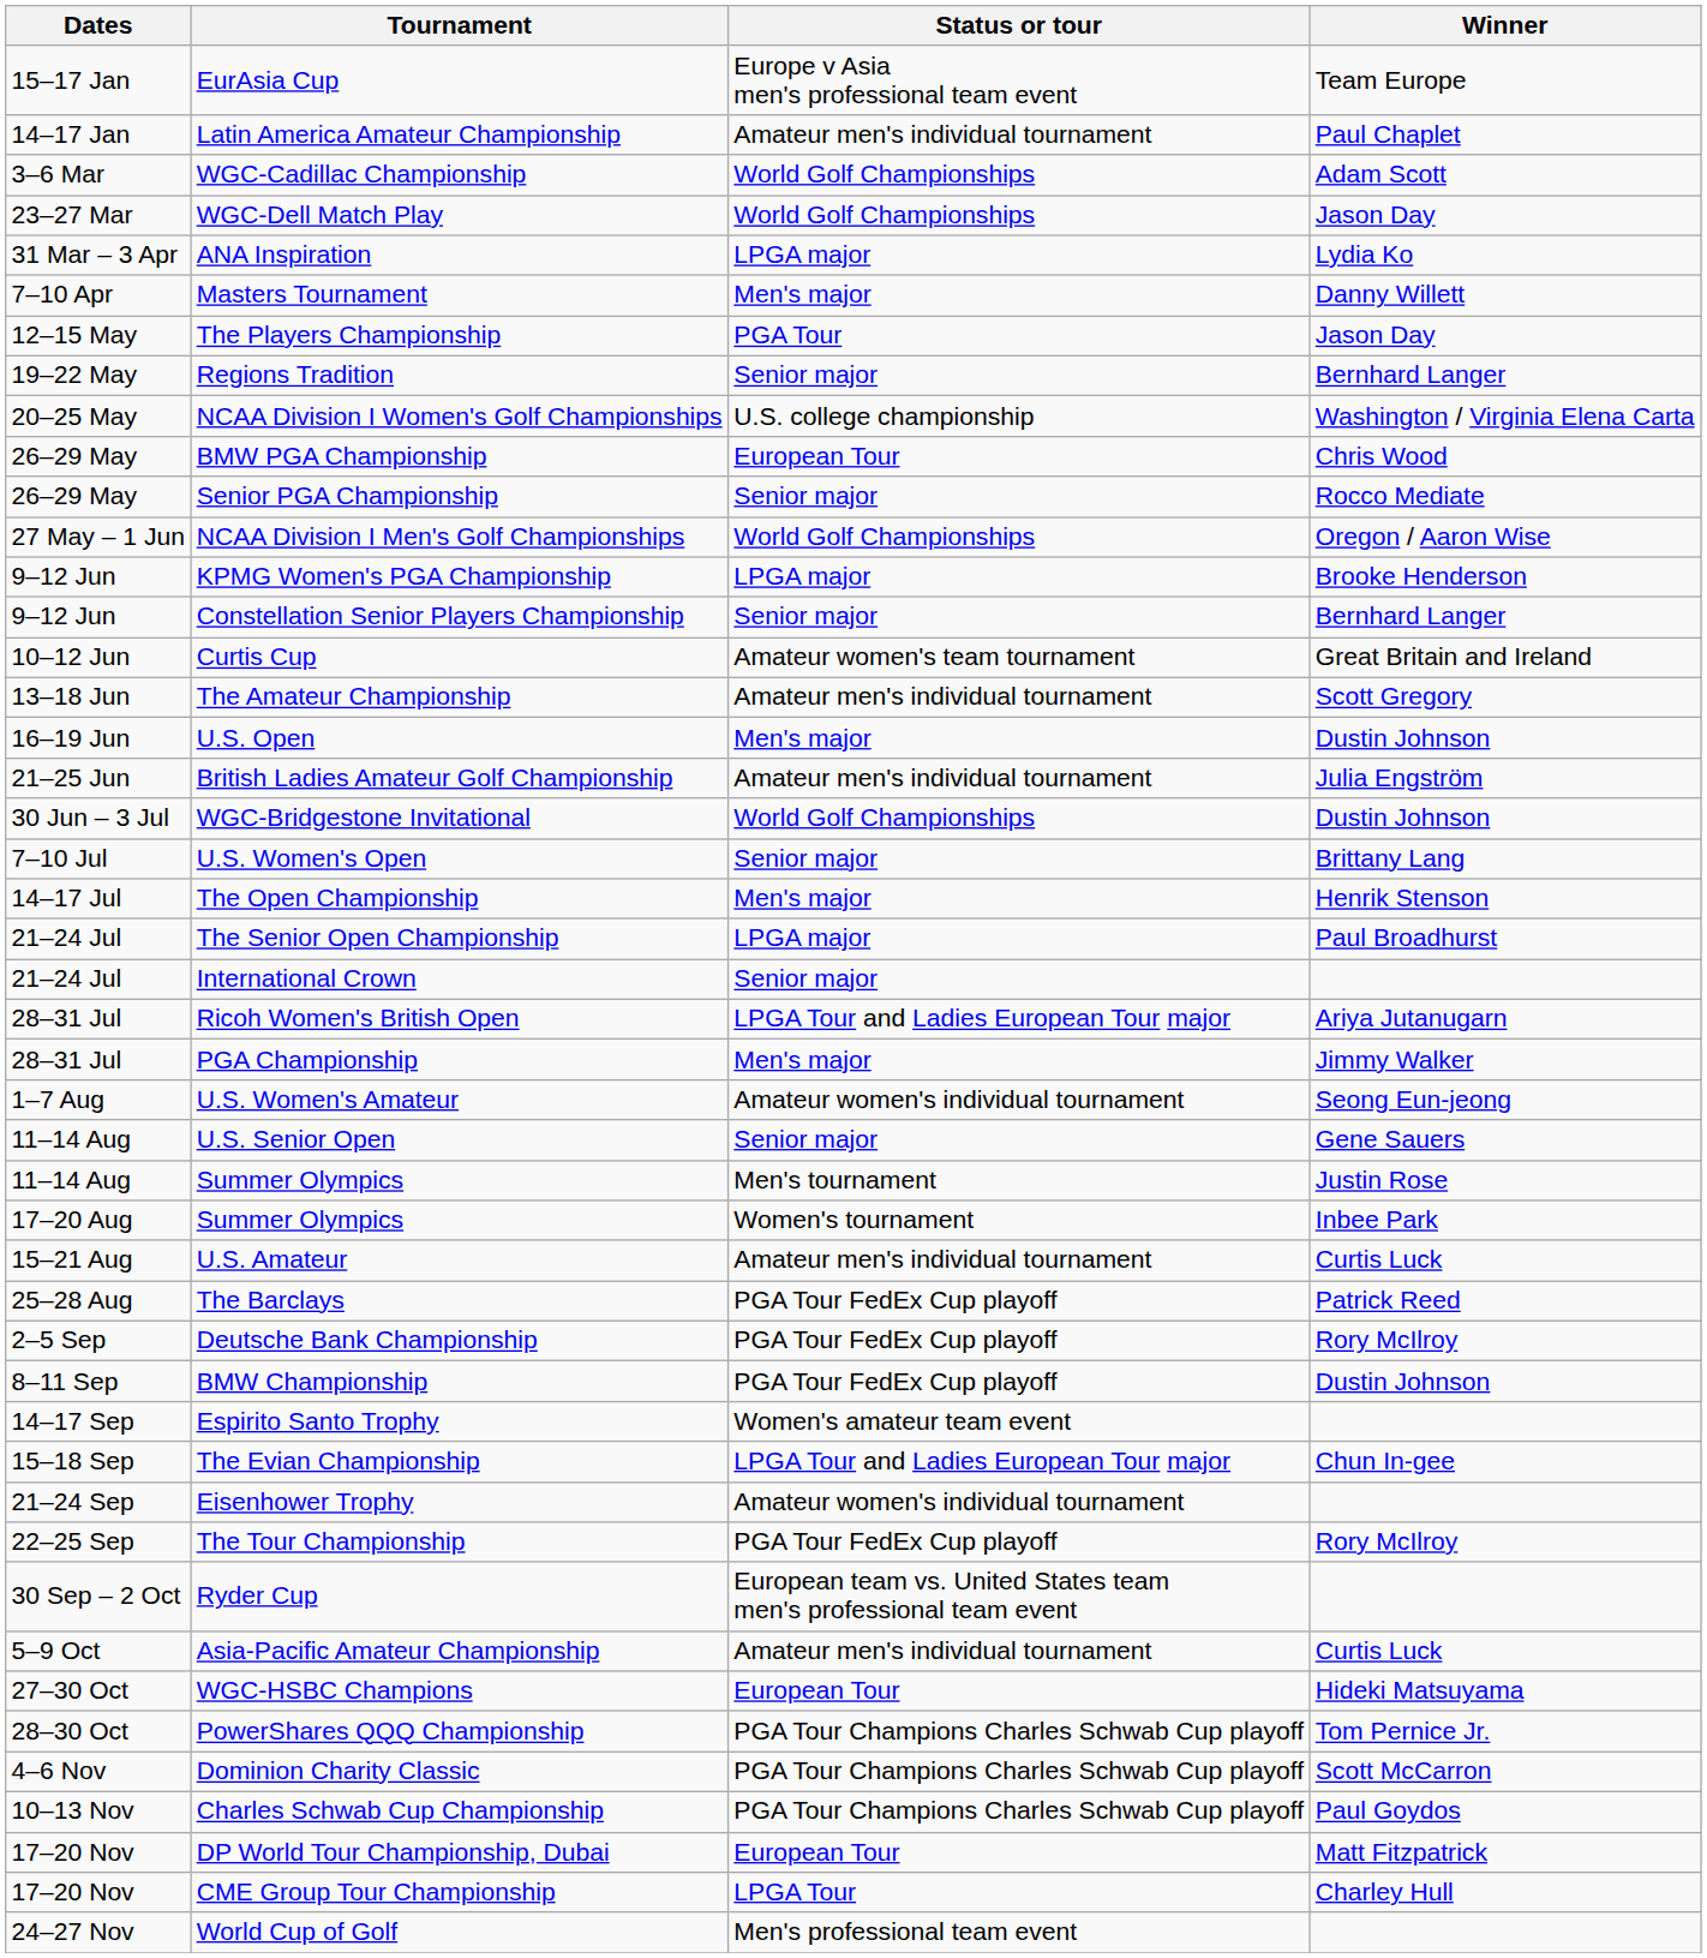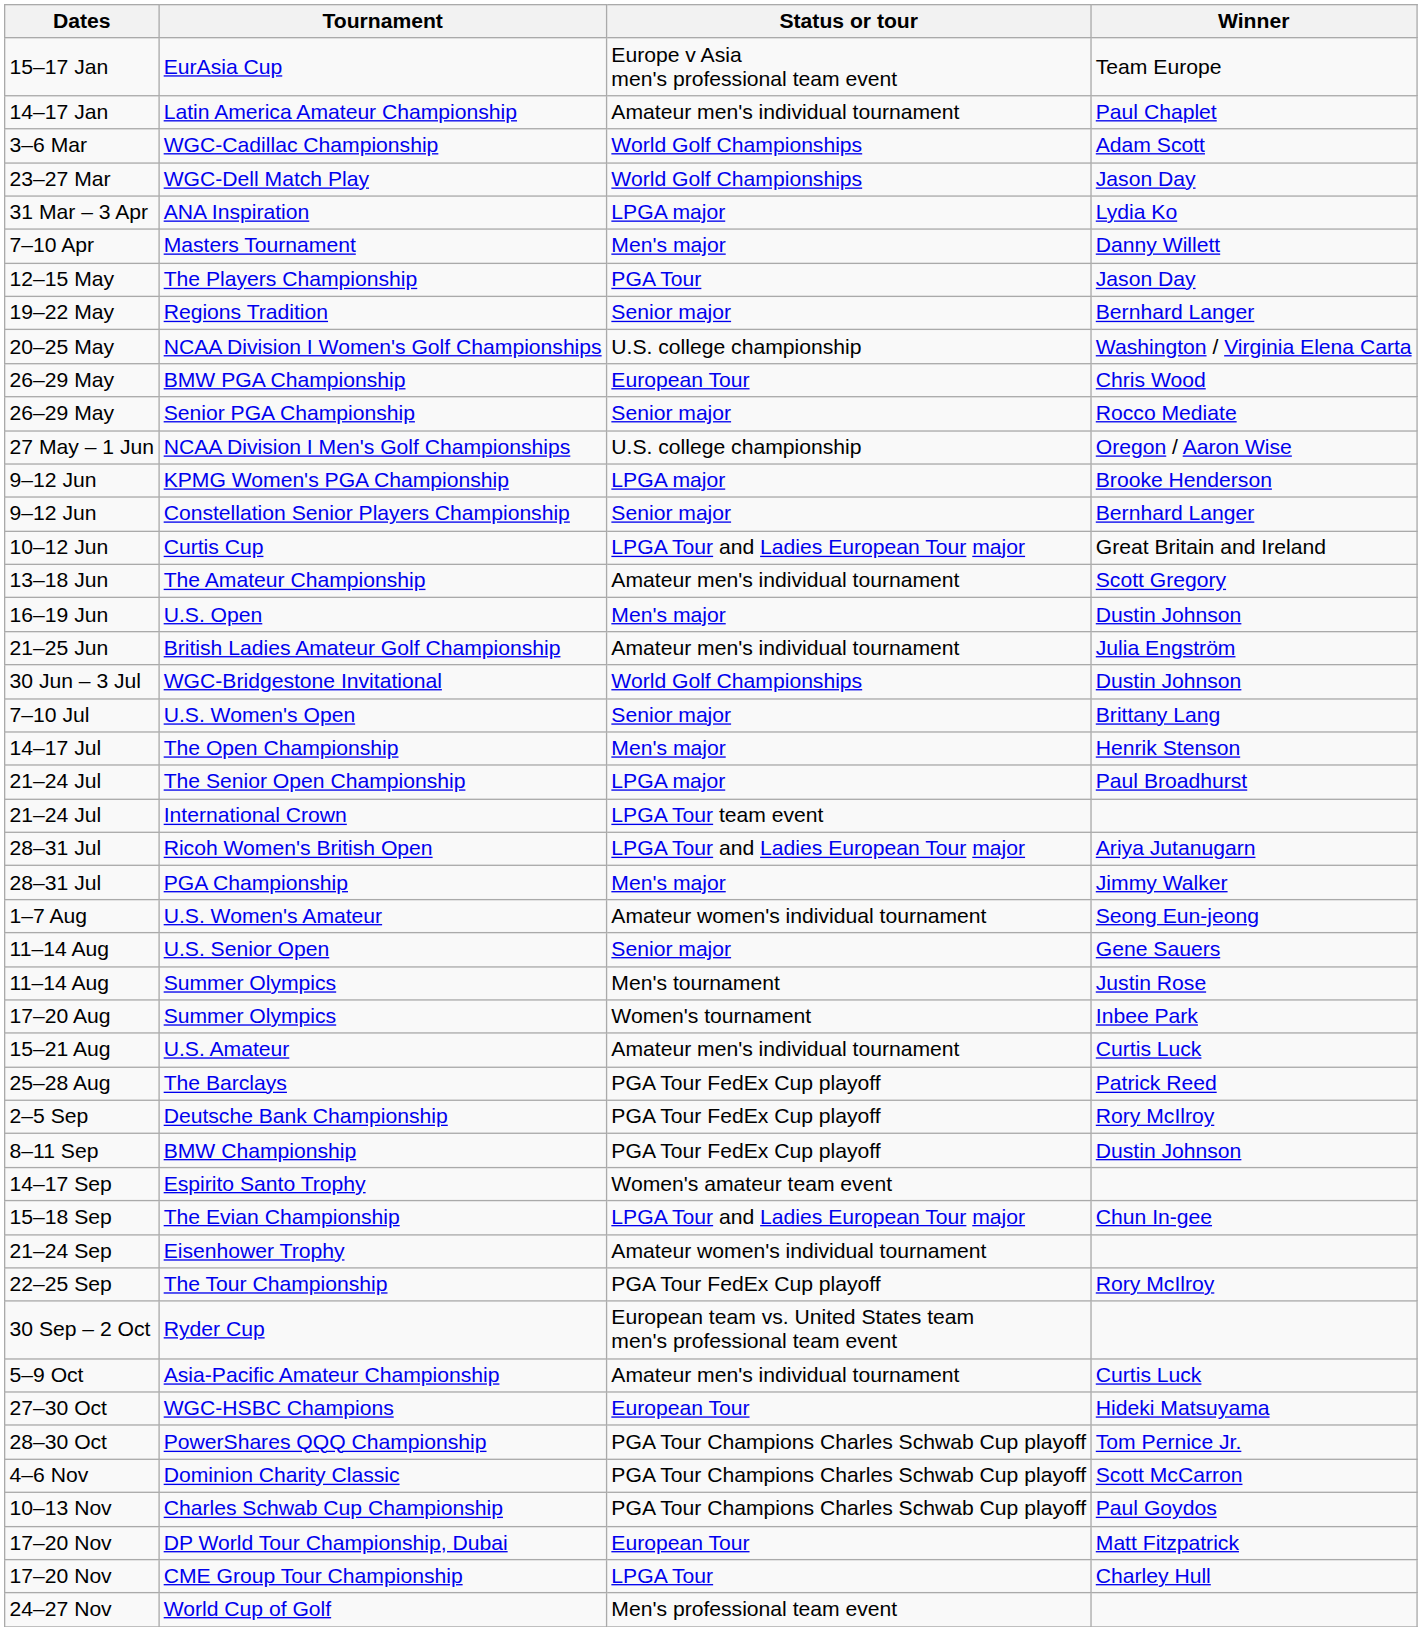 <table class="wikitable">
 <tr>
 <th>Dates</th>
 <th>Tournament</th>
 <th>Status or tour</th>
 <th>Winner</th>
 </tr>
 <tr>
 <td>15–17 Jan</td>
 <td><a href='#'>EurAsia Cup</a></td>
 <td>Europe v Asia<br>men's professional team event</td>
 <td>Team Europe</td>
 </tr>
 <tr>
 <td>14–17 Jan</td>
 <td><a href='#'>Latin America Amateur Championship</a></td>
 <td>Amateur men's individual tournament</td>
 <td> <a href='#'>Paul Chaplet</a></td>
 </tr>
 <tr>
 <td>3–6 Mar</td>
 <td><a href='#'>WGC-Cadillac Championship</a></td>
 <td><a href='#'>World Golf Championships</a></td>
 <td> <a href='#'>Adam Scott</a></td>
 </tr>
 <tr>
 <td>23–27 Mar</td>
 <td><a href='#'>WGC-Dell Match Play</a></td>
 <td><a href='#'>World Golf Championships</a></td>
 <td> <a href='#'>Jason Day</a></td>
 </tr>
 <tr>
 <td>31 Mar – 3 Apr</td>
 <td><a href='#'>ANA Inspiration</a></td>
 <td><a href='#'>LPGA major</a></td>
 <td> <a href='#'>Lydia Ko</a></td>
 </tr>
 <tr>
 <td>7–10 Apr</td>
 <td><a href='#'>Masters Tournament</a></td>
 <td><a href='#'>Men's major</a></td>
 <td> <a href='#'>Danny Willett</a></td>
 </tr>
 <tr>
 <td>12–15 May</td>
 <td><a href='#'>The Players Championship</a></td>
 <td><a href='#'>PGA Tour</a></td>
 <td> <a href='#'>Jason Day</a></td>
 </tr>
 <tr>
 <td>19–22 May</td>
 <td><a href='#'>Regions Tradition</a></td>
 <td><a href='#'>Senior major</a></td>
 <td> <a href='#'>Bernhard Langer</a></td>
 </tr>
 <tr>
 <td>20–25 May</td>
 <td><a href='#'>NCAA Division I Women's Golf Championships</a></td>
 <td>U.S. college championship</td>
 <td><a href='#'>Washington</a> / <a href='#'>Virginia Elena Carta</a></td>
 </tr>
 <tr>
 <td>26–29 May</td>
 <td><a href='#'>BMW PGA Championship</a></td>
 <td><a href='#'>European Tour</a></td>
 <td> <a href='#'>Chris Wood</a></td>
 </tr>
 <tr>
 <td>26–29 May</td>
 <td><a href='#'>Senior PGA Championship</a></td>
 <td><a href='#'>Senior major</a></td>
 <td> <a href='#'>Rocco Mediate</a></td>
 </tr>
 <tr>
 <td>27 May – 1 Jun</td>
 <td><a href='#'>NCAA Division I Men's Golf Championships</a></td>
-<td><a href='#'>World Golf Championships</a></td>
+<td>U.S. college championship</td>
 <td><a href='#'>Oregon</a> / <a href='#'>Aaron Wise</a></td>
 </tr>
 <tr>
 <td>9–12 Jun</td>
 <td><a href='#'>KPMG Women's PGA Championship</a></td>
 <td><a href='#'>LPGA major</a></td>
 <td> <a href='#'>Brooke Henderson</a></td>
 </tr>
 <tr>
 <td>9–12 Jun</td>
 <td><a href='#'>Constellation Senior Players Championship</a></td>
 <td><a href='#'>Senior major</a></td>
 <td> <a href='#'>Bernhard Langer</a></td>
 </tr>
 <tr>
 <td>10–12 Jun</td>
 <td><a href='#'>Curtis Cup</a></td>
-<td>Amateur women's team tournament</td>
+<td><a href='#'>LPGA Tour</a> and <a href='#'>Ladies European Tour</a> <a href='#'>major</a></td>
 <td>Great Britain and Ireland</td>
 </tr>
 <tr>
 <td>13–18 Jun</td>
 <td><a href='#'>The Amateur Championship</a></td>
 <td>Amateur men's individual tournament</td>
 <td> <a href='#'>Scott Gregory</a></td>
 </tr>
 <tr>
 <td>16–19 Jun</td>
 <td><a href='#'>U.S. Open</a></td>
 <td><a href='#'>Men's major</a></td>
 <td> <a href='#'>Dustin Johnson</a></td>
 </tr>
 <tr>
 <td>21–25 Jun</td>
 <td><a href='#'>British Ladies Amateur Golf Championship</a></td>
 <td>Amateur men's individual tournament</td>
 <td> <a href='#'>Julia Engström</a></td>
 </tr>
 <tr>
 <td>30 Jun – 3 Jul</td>
 <td><a href='#'>WGC-Bridgestone Invitational</a></td>
 <td><a href='#'>World Golf Championships</a></td>
 <td> <a href='#'>Dustin Johnson</a></td>
 </tr>
 <tr>
 <td>7–10 Jul</td>
 <td><a href='#'>U.S. Women's Open</a></td>
 <td><a href='#'>Senior major</a></td>
 <td> <a href='#'>Brittany Lang</a></td>
 </tr>
 <tr>
 <td>14–17 Jul</td>
 <td><a href='#'>The Open Championship</a></td>
 <td><a href='#'>Men's major</a></td>
 <td> <a href='#'>Henrik Stenson</a></td>
 </tr>
 <tr>
 <td>21–24 Jul</td>
 <td><a href='#'>The Senior Open Championship</a></td>
 <td><a href='#'>LPGA major</a></td>
 <td> <a href='#'>Paul Broadhurst</a></td>
 </tr>
 <tr>
 <td>21–24 Jul</td>
 <td><a href='#'>International Crown</a></td>
-<td><a href='#'>Senior major</a></td>
+<td><a href='#'>LPGA Tour</a> team event</td>
 <td></td>
 </tr>
 <tr>
 <td>28–31 Jul</td>
 <td><a href='#'>Ricoh Women's British Open</a></td>
 <td><a href='#'>LPGA Tour</a> and <a href='#'>Ladies European Tour</a> <a href='#'>major</a></td>
 <td> <a href='#'>Ariya Jutanugarn</a></td>
 </tr>
 <tr>
 <td>28–31 Jul</td>
 <td><a href='#'>PGA Championship</a></td>
 <td><a href='#'>Men's major</a></td>
 <td> <a href='#'>Jimmy Walker</a></td>
 </tr>
 <tr>
 <td>1–7 Aug</td>
 <td><a href='#'>U.S. Women's Amateur</a></td>
 <td>Amateur women's individual tournament</td>
 <td> <a href='#'>Seong Eun-jeong</a></td>
 </tr>
 <tr>
 <td>11–14 Aug</td>
 <td><a href='#'>U.S. Senior Open</a></td>
 <td><a href='#'>Senior major</a></td>
 <td> <a href='#'>Gene Sauers</a></td>
 </tr>
 <tr>
 <td>11–14 Aug</td>
 <td><a href='#'>Summer Olympics</a></td>
 <td>Men's tournament</td>
 <td> <a href='#'>Justin Rose</a></td>
 </tr>
 <tr>
 <td>17–20 Aug</td>
 <td><a href='#'>Summer Olympics</a></td>
 <td>Women's tournament</td>
 <td> <a href='#'>Inbee Park</a></td>
 </tr>
 <tr>
 <td>15–21 Aug</td>
 <td><a href='#'>U.S. Amateur</a></td>
 <td>Amateur men's individual tournament</td>
 <td> <a href='#'>Curtis Luck</a></td>
 </tr>
 <tr>
 <td>25–28 Aug</td>
 <td><a href='#'>The Barclays</a></td>
 <td>PGA Tour FedEx Cup playoff</td>
 <td> <a href='#'>Patrick Reed</a></td>
 </tr>
 <tr>
 <td>2–5 Sep</td>
 <td><a href='#'>Deutsche Bank Championship</a></td>
 <td>PGA Tour FedEx Cup playoff</td>
 <td> <a href='#'>Rory McIlroy</a></td>
 </tr>
 <tr>
 <td>8–11 Sep</td>
 <td><a href='#'>BMW Championship</a></td>
 <td>PGA Tour FedEx Cup playoff</td>
 <td> <a href='#'>Dustin Johnson</a></td>
 </tr>
 <tr>
 <td>14–17 Sep</td>
 <td><a href='#'>Espirito Santo Trophy</a></td>
 <td>Women's amateur team event</td>
 <td></td>
 </tr>
 <tr>
 <td>15–18 Sep</td>
 <td><a href='#'>The Evian Championship</a></td>
 <td><a href='#'>LPGA Tour</a> and <a href='#'>Ladies European Tour</a> <a href='#'>major</a></td>
 <td> <a href='#'>Chun In-gee</a></td>
 </tr>
 <tr>
 <td>21–24 Sep</td>
 <td><a href='#'>Eisenhower Trophy</a></td>
 <td>Amateur women's individual tournament</td>
 <td></td>
 </tr>
 <tr>
 <td>22–25 Sep</td>
 <td><a href='#'>The Tour Championship</a></td>
 <td>PGA Tour FedEx Cup playoff</td>
 <td> <a href='#'>Rory McIlroy</a></td>
 </tr>
 <tr>
 <td>30 Sep – 2 Oct</td>
 <td><a href='#'>Ryder Cup</a></td>
 <td>European team vs. United States team<br>men's professional team event</td>
 <td></td>
 </tr>
 <tr>
 <td>5–9 Oct</td>
 <td><a href='#'>Asia-Pacific Amateur Championship</a></td>
 <td>Amateur men's individual tournament</td>
 <td> <a href='#'>Curtis Luck</a></td>
 </tr>
 <tr>
 <td>27–30 Oct</td>
 <td><a href='#'>WGC-HSBC Champions</a></td>
 <td><a href='#'>European Tour</a></td>
 <td> <a href='#'>Hideki Matsuyama</a></td>
 </tr>
 <tr>
 <td>28–30 Oct</td>
 <td><a href='#'>PowerShares QQQ Championship</a></td>
 <td>PGA Tour Champions Charles Schwab Cup playoff</td>
 <td> <a href='#'>Tom Pernice Jr.</a></td>
 </tr>
 <tr>
 <td>4–6 Nov</td>
 <td><a href='#'>Dominion Charity Classic</a></td>
 <td>PGA Tour Champions Charles Schwab Cup playoff</td>
 <td> <a href='#'>Scott McCarron</a></td>
 </tr>
 <tr>
 <td>10–13 Nov</td>
 <td><a href='#'>Charles Schwab Cup Championship</a></td>
 <td>PGA Tour Champions Charles Schwab Cup playoff</td>
 <td> <a href='#'>Paul Goydos</a></td>
 </tr>
 <tr>
 <td>17–20 Nov</td>
 <td><a href='#'>DP World Tour Championship, Dubai</a></td>
 <td><a href='#'>European Tour</a></td>
 <td> <a href='#'>Matt Fitzpatrick</a></td>
 </tr>
 <tr>
 <td>17–20 Nov</td>
 <td><a href='#'>CME Group Tour Championship</a></td>
 <td><a href='#'>LPGA Tour</a></td>
 <td> <a href='#'>Charley Hull</a></td>
 </tr>
 <tr>
 <td>24–27 Nov</td>
 <td><a href='#'>World Cup of Golf</a></td>
 <td>Men's professional team event</td>
 <td></td>
 </tr>
 </table>
